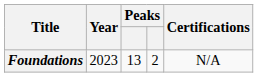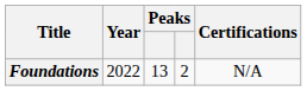 <table class="wikitable plainrowheaders" style="text-align:center;">
 <tr>
 <th rowspan="2" scope="col">Title</th>
 <th rowspan="2" scope="col">Year</th>
 <th colspan="2" scope="col">Peaks</th>
 <th rowspan="2" scope="col">Certifications</th>
 </tr>
 <tr>
 <th><br></th>
 <th><br></th>
 </tr>
 <tr>
 <th><em>Foundations</em></th>
-<td>2023</td>
+<td>2022</td>
 <td>13</td>
 <td>2</td>
 <td>N/A</td>
 </tr>
 </table>
